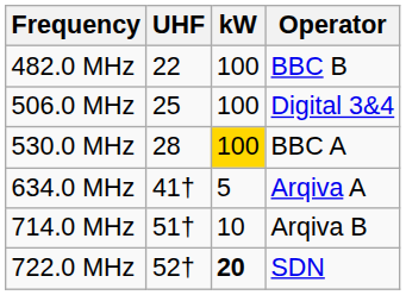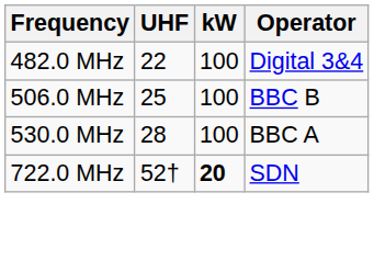 <table class="wikitable sortable">
 <tr>
 <th>Frequency</th>
 <th>UHF</th>
 <th>kW</th>
 <th>Operator</th>
 </tr>
 <tr>
 <td>482.0 MHz</td>
 <td>22</td>
 <td>100</td>
-<td><a href='#'>BBC</a> B</td>
+<td><a href='#'>Digital 3&4</a></td>
 </tr>
 <tr>
 <td>506.0 MHz</td>
 <td>25</td>
 <td>100</td>
-<td><a href='#'>Digital 3&4</a></td>
+<td><a href='#'>BBC</a> B</td>
 </tr>
 <tr>
 <td>530.0 MHz</td>
 <td>28</td>
-<td style="background: gold;">100</td>
+<td>100</td>
 <td>BBC A</td>
-</tr>
-<tr>
-<td>634.0 MHz</td>
-<td>41†</td>
-<td>5</td>
-<td><a href='#'>Arqiva</a> A</td>
-</tr>
-<tr>
-<td>714.0 MHz</td>
-<td>51†</td>
-<td>10</td>
-<td>Arqiva B</td>
 </tr>
 <tr>
 <td>722.0 MHz</td>
 <td>52†</td>
 <td><strong>20</strong></td>
 <td><a href='#'>SDN</a></td>
 </tr>
 </table>
